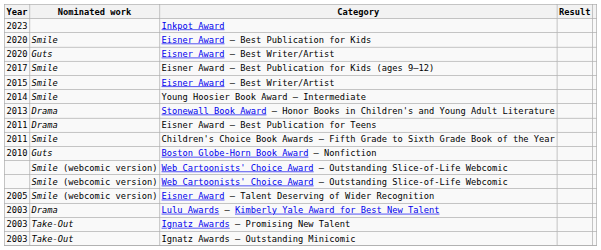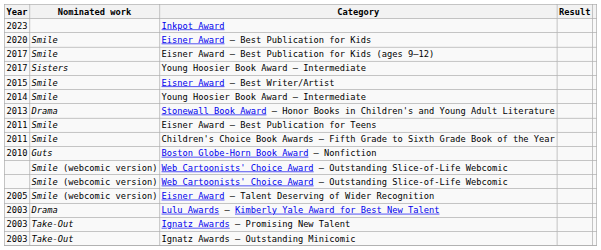 <table class=" wikitable plainrowheaders sortable">
 <tr>
 <th scope="col">Year</th>
 <th scope="col">Nominated work</th>
 <th scope="col">Category</th>
 <th scope="col">Result</th>
 <th scope="col" class="unsortable"></th>
 </tr>
 <tr>
 <td>2023</td>
 <td></td>
 <td><a href='#'>Inkpot Award</a></td>
 <td></td>
 <td></td>
 </tr>
 <tr>
 <td>2020</td>
 <td><em>Smile</em></td>
 <td><a href='#'>Eisner Award</a> – Best Publication for Kids</td>
 <td></td>
 <td></td>
 </tr>
 <tr>
-<td>2020</td>
-<td><em>Guts</em></td>
-<td><a href='#'>Eisner Award</a> – Best Writer/Artist</td>
+<td>2017</td>
+<td><em>Smile</em></td>
+<td>Eisner Award – Best Publication for Kids (ages 9–12)</td>
 <td></td>
 <td></td>
 </tr>
 <tr>
 <td>2017</td>
-<td><em>Smile</em></td>
-<td>Eisner Award – Best Publication for Kids (ages 9–12)</td>
+<td><em>Sisters</em></td>
+<td>Young Hoosier Book Award – Intermediate</td>
 <td></td>
 <td></td>
 </tr>
 <tr>
 <td>2015</td>
 <td><em>Smile</em></td>
 <td><a href='#'>Eisner Award</a> – Best Writer/Artist</td>
 <td></td>
 <td></td>
 </tr>
 <tr>
 <td>2014</td>
 <td><em>Smile</em></td>
 <td>Young Hoosier Book Award – Intermediate</td>
 <td></td>
 <td></td>
 </tr>
 <tr>
 <td>2013</td>
 <td><em>Drama</em></td>
 <td><a href='#'>Stonewall Book Award</a> – Honor Books in Children's and Young Adult Literature</td>
 <td></td>
 <td></td>
 </tr>
 <tr>
 <td>2011</td>
-<td><em>Drama</em></td>
+<td><em>Smile</em></td>
 <td>Eisner Award – Best Publication for Teens</td>
 <td></td>
 <td></td>
 </tr>
 <tr>
 <td>2011</td>
 <td><em>Smile</em></td>
 <td>Children's Choice Book Awards – Fifth Grade to Sixth Grade Book of the Year</td>
 <td></td>
 <td></td>
 </tr>
 <tr>
 <td>2010</td>
 <td><em>Guts</em></td>
 <td><a href='#'>Boston Globe-Horn Book Award</a> – Nonfiction</td>
 <td></td>
 <td></td>
 </tr>
 <tr>
 <td></td>
 <td><em>Smile</em> (webcomic version)</td>
 <td><a href='#'>Web Cartoonists' Choice Award</a> – Outstanding Slice-of-Life Webcomic</td>
 <td></td>
 <td></td>
 </tr>
 <tr>
 <td></td>
 <td><em>Smile</em> (webcomic version)</td>
 <td><a href='#'>Web Cartoonists' Choice Award</a> – Outstanding Slice-of-Life Webcomic</td>
 <td></td>
 <td></td>
 </tr>
 <tr>
 <td>2005</td>
 <td><em>Smile</em> (webcomic version)</td>
 <td><a href='#'>Eisner Award</a> – Talent Deserving of Wider Recognition</td>
 <td></td>
 <td></td>
 </tr>
 <tr>
 <td>2003</td>
 <td><em>Drama</em></td>
 <td><a href='#'>Lulu Awards</a> – <a href='#'>Kimberly Yale Award for Best New Talent</a></td>
 <td></td>
 <td></td>
 </tr>
 <tr>
 <td>2003</td>
 <td><em>Take-Out</em></td>
 <td><a href='#'>Ignatz Awards</a> – Promising New Talent</td>
 <td></td>
 <td></td>
 </tr>
 <tr>
 <td>2003</td>
 <td><em>Take-Out</em></td>
 <td>Ignatz Awards – Outstanding Minicomic</td>
 <td></td>
 <td></td>
 </tr>
 <tr>
 </tr>
 </table>
